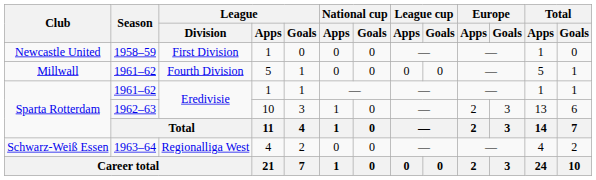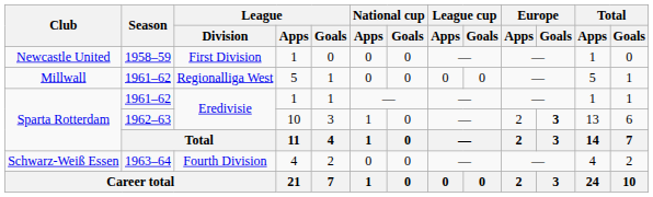 <table class="wikitable" style="text-align: center;">
 <tr>
 <th rowspan="2">Club</th>
 <th rowspan="2">Season</th>
 <th colspan="3">League</th>
 <th colspan="2">National cup</th>
 <th colspan="2">League cup</th>
 <th colspan="2">Europe</th>
 <th colspan="2">Total</th>
 </tr>
 <tr>
 <th>Division</th>
 <th>Apps</th>
 <th>Goals</th>
 <th>Apps</th>
 <th>Goals</th>
 <th>Apps</th>
 <th>Goals</th>
 <th>Apps</th>
 <th>Goals</th>
 <th>Apps</th>
 <th>Goals</th>
 </tr>
 <tr>
 <td><a href='#'>Newcastle United</a></td>
 <td><a href='#'>1958–59</a></td>
 <td><a href='#'>First Division</a></td>
 <td>1</td>
 <td>0</td>
 <td>0</td>
 <td>0</td>
 <td colspan="2">—</td>
 <td colspan="2">—</td>
 <td>1</td>
 <td>0</td>
 </tr>
 <tr>
 <td><a href='#'>Millwall</a></td>
 <td><a href='#'>1961–62</a></td>
-<td><a href='#'>Fourth Division</a></td>
+<td><a href='#'>Regionalliga West</a></td>
 <td>5</td>
 <td>1</td>
 <td>0</td>
 <td>0</td>
 <td>0</td>
 <td>0</td>
 <td colspan="2">—</td>
 <td>5</td>
 <td>1</td>
 </tr>
 <tr>
 <td rowspan="3"><a href='#'>Sparta Rotterdam</a></td>
 <td><a href='#'>1961–62</a></td>
 <td rowspan="2"><a href='#'>Eredivisie</a></td>
 <td>1</td>
 <td>1</td>
 <td colspan="2">—</td>
 <td colspan="2">—</td>
 <td colspan="2">—</td>
 <td>1</td>
 <td>1</td>
 </tr>
 <tr>
 <td><a href='#'>1962–63</a></td>
 <td>10</td>
 <td>3</td>
 <td>1</td>
 <td>0</td>
 <td colspan="2">—</td>
 <td>2</td>
-<td>3</td>
+<td><strong>3</strong></td>
 <td>13</td>
 <td>6</td>
 </tr>
 <tr>
 <th colspan="2">Total</th>
 <th>11</th>
 <th>4</th>
 <th>1</th>
 <th>0</th>
 <th colspan="2">—</th>
 <th>2</th>
 <th>3</th>
 <th>14</th>
 <th>7</th>
 </tr>
 <tr>
 <td><a href='#'>Schwarz-Weiß Essen</a></td>
 <td><a href='#'>1963–64</a></td>
-<td><a href='#'>Regionalliga West</a></td>
+<td><a href='#'>Fourth Division</a></td>
 <td>4</td>
 <td>2</td>
 <td>0</td>
 <td>0</td>
 <td colspan="2">—</td>
 <td colspan="2">—</td>
 <td>4</td>
 <td>2</td>
 </tr>
 <tr>
 <th colspan="3">Career total</th>
 <th>21</th>
 <th>7</th>
 <th>1</th>
 <th>0</th>
 <th>0</th>
 <th>0</th>
 <th>2</th>
 <th>3</th>
 <th>24</th>
 <th>10</th>
 </tr>
 </table>
